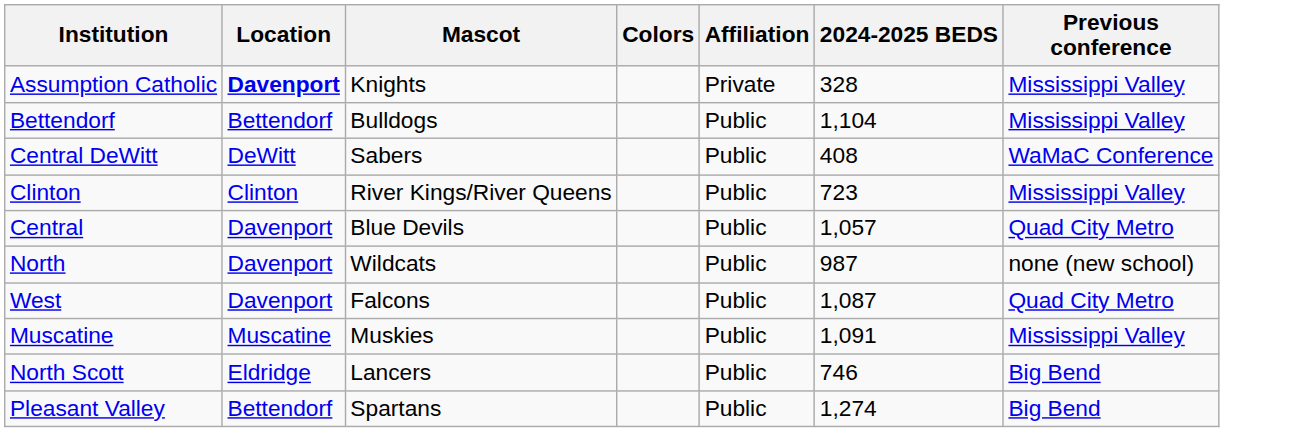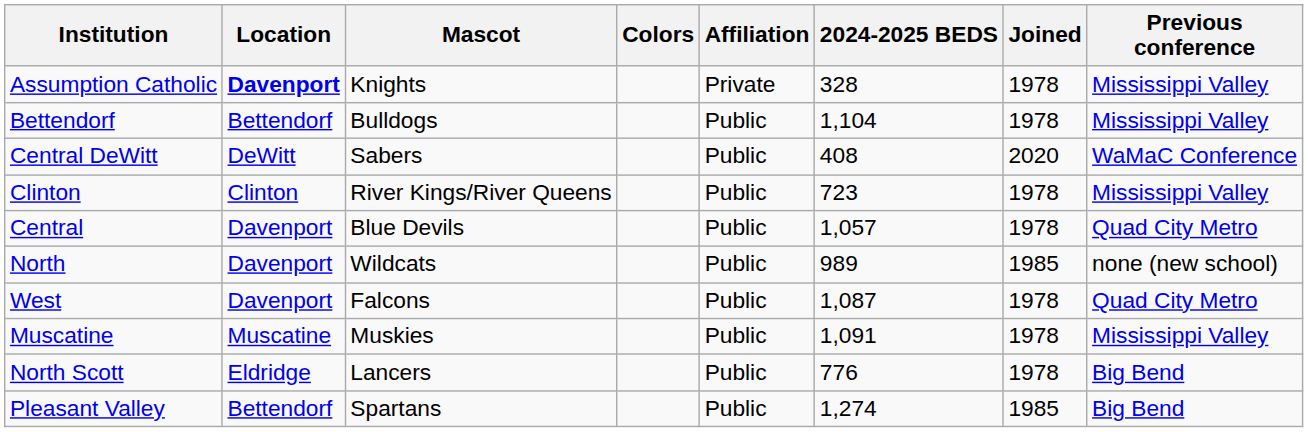 <table class="wikitable">
 <tr>
 <th>Institution</th>
 <th>Location</th>
 <th>Mascot</th>
 <th>Colors</th>
 <th>Affiliation</th>
 <th>2024-2025 BEDS</th>
+<th>Joined</th>
 <th>Previous<br>conference</th>
 </tr>
 <tr>
 <td><a href='#'>Assumption Catholic</a></td>
 <td><strong><a href='#'>Davenport</a></strong></td>
 <td>Knights</td>
 <td>  </td>
 <td>Private</td>
 <td>328</td>
+<td>1978</td>
 <td><a href='#'>Mississippi Valley</a></td>
 </tr>
 <tr>
 <td><a href='#'>Bettendorf</a></td>
 <td><a href='#'>Bettendorf</a></td>
 <td>Bulldogs</td>
 <td> </td>
 <td>Public</td>
 <td>1,104</td>
+<td>1978</td>
 <td><a href='#'>Mississippi Valley</a></td>
 </tr>
 <tr>
 <td><a href='#'>Central DeWitt</a></td>
 <td><a href='#'>DeWitt</a></td>
 <td>Sabers</td>
 <td> </td>
 <td>Public</td>
 <td>408</td>
+<td>2020</td>
 <td><a href='#'>WaMaC Conference</a></td>
 </tr>
 <tr>
 <td><a href='#'>Clinton</a></td>
 <td><a href='#'>Clinton</a></td>
 <td>River Kings/River Queens</td>
 <td> </td>
 <td>Public</td>
 <td>723</td>
+<td>1978</td>
 <td><a href='#'>Mississippi Valley</a></td>
 </tr>
 <tr>
 <td><a href='#'>Central</a></td>
 <td><a href='#'>Davenport</a></td>
 <td>Blue Devils</td>
 <td> </td>
 <td>Public</td>
 <td>1,057</td>
+<td>1978</td>
 <td><a href='#'>Quad City Metro</a></td>
 </tr>
 <tr>
 <td><a href='#'>North</a></td>
 <td><a href='#'>Davenport</a></td>
 <td>Wildcats</td>
 <td> </td>
 <td>Public</td>
-<td>987</td>
+<td>989</td>
+<td>1985</td>
 <td>none (new school)</td>
 </tr>
 <tr>
 <td><a href='#'>West</a></td>
 <td><a href='#'>Davenport</a></td>
 <td>Falcons</td>
 <td> </td>
 <td>Public</td>
 <td>1,087</td>
+<td>1978</td>
 <td><a href='#'>Quad City Metro</a></td>
 </tr>
 <tr>
 <td><a href='#'>Muscatine</a></td>
 <td><a href='#'>Muscatine</a></td>
 <td>Muskies</td>
 <td> </td>
 <td>Public</td>
 <td>1,091</td>
+<td>1978</td>
 <td><a href='#'>Mississippi Valley</a></td>
 </tr>
 <tr>
 <td><a href='#'>North Scott</a></td>
 <td><a href='#'>Eldridge</a></td>
 <td>Lancers</td>
 <td> </td>
 <td>Public</td>
-<td>746</td>
+<td>776</td>
+<td>1978</td>
 <td><a href='#'>Big Bend</a></td>
 </tr>
 <tr>
 <td><a href='#'>Pleasant Valley</a></td>
 <td><a href='#'>Bettendorf</a></td>
 <td>Spartans</td>
 <td> </td>
 <td>Public</td>
 <td>1,274</td>
+<td>1985</td>
 <td><a href='#'>Big Bend</a></td>
 </tr>
 </table>
